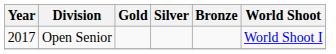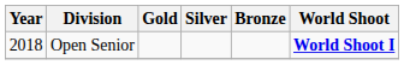 <table class="wikitable sortable" style="text-align: left;">
 <tr>
 <th>Year</th>
 <th>Division</th>
 <th> Gold</th>
 <th> Silver</th>
 <th> Bronze</th>
 <th>World Shoot</th>
 </tr>
 <tr>
-<td>2017</td>
+<td>2018</td>
 <td>Open Senior</td>
 <td></td>
 <td></td>
 <td></td>
-<td><a href='#'>World Shoot I</a></td>
+<td><strong><a href='#'>World Shoot I</a></strong></td>
 </tr>
 <tr>
 </tr>
 </table>
